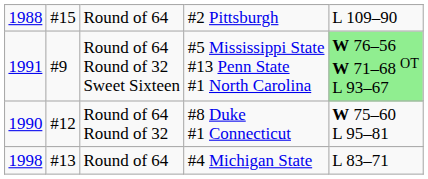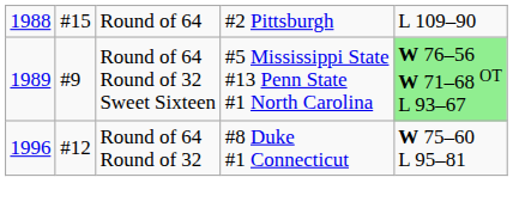 <table class="wikitable">
 <tr>
 <td><a href='#'>1988</a></td>
 <td>#15</td>
 <td>Round of 64</td>
 <td>#2 <a href='#'>Pittsburgh</a></td>
 <td>L 109–90</td>
 </tr>
 <tr>
-<td><a href='#'>1991</a></td>
+<td><a href='#'>1989</a></td>
 <td>#9</td>
 <td>Round of 64<br>Round of 32<br>Sweet Sixteen</td>
 <td>#5 <a href='#'>Mississippi State</a><br>#13 <a href='#'>Penn State</a><br>#1 <a href='#'>North Carolina</a></td>
 <td style="background: lightgreen;"><strong>W</strong> 76–56 <br><strong>W</strong> 71–68 <sup>OT</sup> <br>L 93–67</td>
 </tr>
 <tr>
-<td><a href='#'>1990</a></td>
+<td><a href='#'>1996</a></td>
 <td>#12</td>
 <td>Round of 64<br>Round of 32</td>
 <td>#8 <a href='#'>Duke</a><br>#1 <a href='#'>Connecticut</a></td>
 <td><strong>W</strong> 75–60 <br>L 95–81</td>
 </tr>
-<tr>
-<td><a href='#'>1998</a></td>
-<td>#13</td>
-<td>Round of 64</td>
-<td>#4 <a href='#'>Michigan State</a></td>
-<td>L 83–71</td>
-</tr>
 </table>
